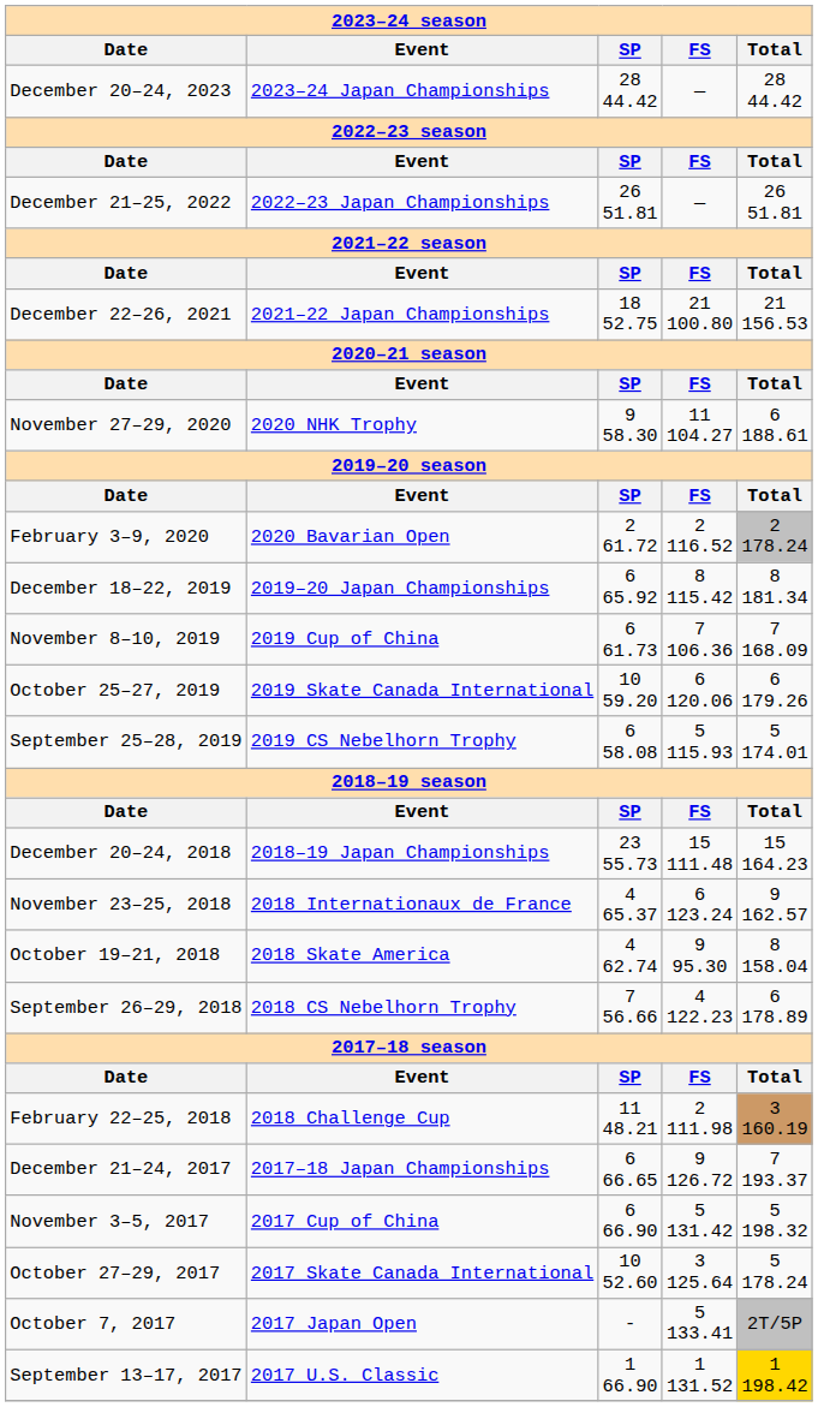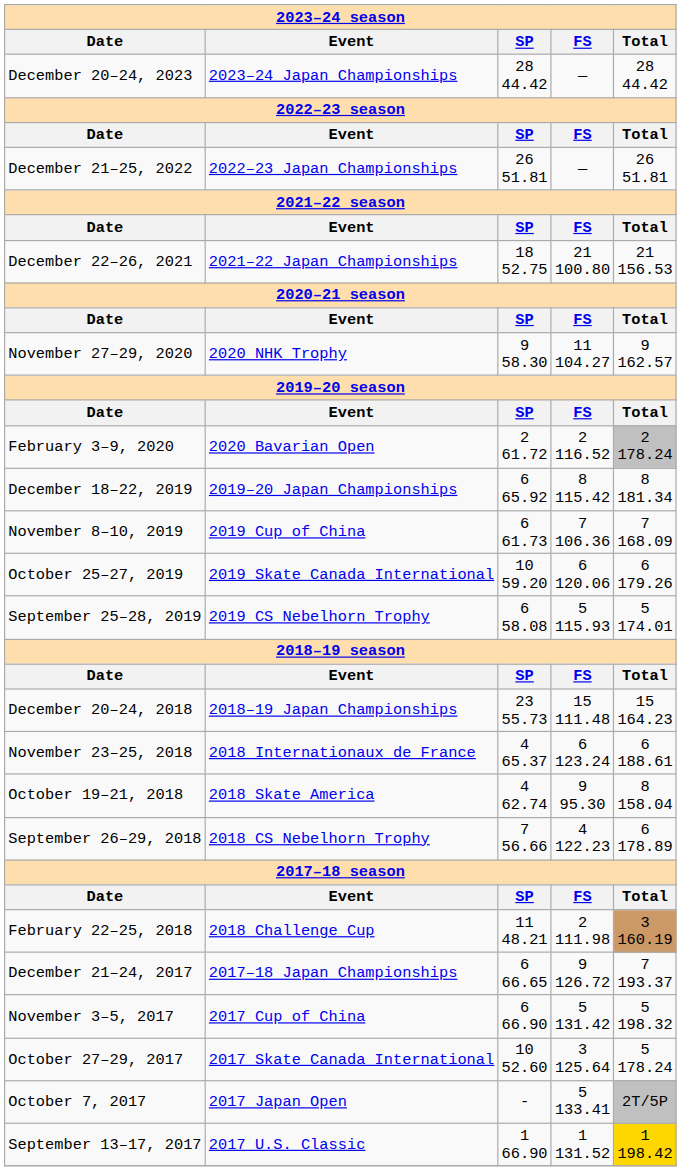 <table class="wikitable">
 <tr>
 <th style="background-color: #ffdead; " colspan=6 align=center><a href='#'>2023–24 season</a></th>
 </tr>
 <tr>
 <th>Date</th>
 <th>Event</th>
 <th><a href='#'>SP</a></th>
 <th><a href='#'>FS</a></th>
 <th>Total</th>
 </tr>
 <tr>
 <td>December 20–24, 2023</td>
 <td><a href='#'>2023–24 Japan Championships</a></td>
 <td align=center>28 <br> 44.42</td>
 <td align=center>—</td>
 <td align=center>28 <br> 44.42</td>
 </tr>
 <tr>
 <th style="background:#ffdead;" colspan="5"><a href='#'>2022–23 season</a></th>
 </tr>
 <tr>
 <th>Date</th>
 <th>Event</th>
 <th><a href='#'>SP</a></th>
 <th><a href='#'>FS</a></th>
 <th>Total</th>
 </tr>
 <tr>
 <td>December 21–25, 2022</td>
 <td><a href='#'>2022–23 Japan Championships</a></td>
 <td align=center>26 <br> 51.81</td>
 <td align=center>—</td>
 <td align=center>26 <br> 51.81</td>
 </tr>
 <tr>
 <th style="background-color: #ffdead; " colspan=5 align=center><a href='#'>2021–22 season</a></th>
 </tr>
 <tr>
 <th>Date</th>
 <th>Event</th>
 <th><a href='#'>SP</a></th>
 <th><a href='#'>FS</a></th>
 <th>Total</th>
 </tr>
 <tr>
 <td>December 22–26, 2021</td>
 <td><a href='#'>2021–22 Japan Championships</a></td>
 <td align=center>18 <br> 52.75</td>
 <td align=center>21 <br> 100.80</td>
 <td align=center>21 <br> 156.53</td>
 </tr>
 <tr>
 <th style="background-color: #ffdead; " colspan=5 align=center><a href='#'>2020–21 season</a></th>
 </tr>
 <tr>
 <th>Date</th>
 <th>Event</th>
 <th><a href='#'>SP</a></th>
 <th><a href='#'>FS</a></th>
 <th>Total</th>
 </tr>
 <tr>
 <td>November 27–29, 2020</td>
 <td><a href='#'>2020 NHK Trophy</a></td>
 <td align=center>9 <br> 58.30</td>
 <td align=center>11 <br> 104.27</td>
-<td align=center>6 <br> 188.61</td>
+<td align=center>9 <br> 162.57</td>
 </tr>
 <tr>
 <th style="background-color: #ffdead; " colspan=5 align=center><a href='#'>2019–20 season</a></th>
 </tr>
 <tr>
 <th>Date</th>
 <th>Event</th>
 <th><a href='#'>SP</a></th>
 <th><a href='#'>FS</a></th>
 <th>Total</th>
 </tr>
 <tr>
 <td>February 3–9, 2020</td>
 <td><a href='#'>2020 Bavarian Open</a></td>
 <td align=center>2 <br> 61.72</td>
 <td align=center>2 <br> 116.52</td>
 <td align=center bgcolor=silver>2 <br> 178.24</td>
 </tr>
 <tr>
 <td>December 18–22, 2019</td>
 <td><a href='#'>2019–20 Japan Championships</a></td>
 <td align=center>6 <br> 65.92</td>
 <td align=center>8 <br> 115.42</td>
 <td align=center>8 <br> 181.34</td>
 </tr>
 <tr>
 <td>November 8–10, 2019</td>
 <td><a href='#'>2019 Cup of China</a></td>
 <td align=center>6 <br> 61.73</td>
 <td align=center>7 <br> 106.36</td>
 <td align=center>7 <br> 168.09</td>
 </tr>
 <tr>
 <td>October 25–27, 2019</td>
 <td><a href='#'>2019 Skate Canada International</a></td>
 <td align=center>10 <br> 59.20</td>
 <td align=center>6 <br> 120.06</td>
 <td align=center>6 <br> 179.26</td>
 </tr>
 <tr>
 <td>September 25–28, 2019</td>
 <td><a href='#'>2019 CS Nebelhorn Trophy</a></td>
 <td align=center>6 <br> 58.08</td>
 <td align=center>5 <br> 115.93</td>
 <td align=center>5 <br> 174.01</td>
 </tr>
 <tr>
 <th style="background-color: #ffdead; " colspan=5 align=center><a href='#'>2018–19 season</a></th>
 </tr>
 <tr>
 <th>Date</th>
 <th>Event</th>
 <th><a href='#'>SP</a></th>
 <th><a href='#'>FS</a></th>
 <th>Total</th>
 </tr>
 <tr>
 <td>December 20–24, 2018</td>
 <td><a href='#'>2018–19 Japan Championships</a></td>
 <td align=center>23 <br> 55.73</td>
 <td align=center>15<br>111.48</td>
 <td align=center>15<br>164.23</td>
 </tr>
 <tr>
 <td>November 23–25, 2018</td>
 <td><a href='#'>2018 Internationaux de France</a></td>
 <td align=center>4 <br> 65.37</td>
 <td align=center>6 <br> 123.24</td>
-<td align=center>9 <br> 162.57</td>
+<td align=center>6 <br> 188.61</td>
 </tr>
 <tr>
 <td>October 19–21, 2018</td>
 <td><a href='#'>2018 Skate America</a></td>
 <td align=center>4 <br> 62.74</td>
 <td align=center>9 <br> 95.30</td>
 <td align=center>8 <br> 158.04</td>
 </tr>
 <tr>
 <td>September 26–29, 2018</td>
 <td><a href='#'>2018 CS Nebelhorn Trophy</a></td>
 <td align=center>7 <br> 56.66</td>
 <td align=center>4 <br> 122.23</td>
 <td align=center>6 <br> 178.89</td>
 </tr>
 <tr>
 <th style="background-color: #ffdead; " colspan=5 align=center><a href='#'>2017–18 season</a></th>
 </tr>
 <tr>
 <th>Date</th>
 <th>Event</th>
 <th><a href='#'>SP</a></th>
 <th><a href='#'>FS</a></th>
 <th>Total</th>
 </tr>
 <tr>
 <td>February 22–25, 2018</td>
 <td><a href='#'>2018 Challenge Cup</a></td>
 <td align=center>11 <br> 48.21</td>
 <td align=center>2 <br> 111.98</td>
 <td align=center bgcolor=cc9966>3 <br> 160.19</td>
 </tr>
 <tr>
 <td>December 21–24, 2017</td>
 <td><a href='#'>2017–18 Japan Championships</a></td>
 <td align=center>6 <br> 66.65</td>
 <td align=center>9 <br> 126.72</td>
 <td align=center>7 <br> 193.37</td>
 </tr>
 <tr>
 <td>November 3–5, 2017</td>
 <td><a href='#'>2017 Cup of China</a></td>
 <td align=center>6 <br> 66.90</td>
 <td align=center>5 <br> 131.42</td>
 <td align=center>5 <br> 198.32</td>
 </tr>
 <tr>
 <td>October 27–29, 2017</td>
 <td><a href='#'>2017 Skate Canada International</a></td>
 <td align=center>10 <br> 52.60</td>
 <td align=center>3 <br> 125.64</td>
 <td align=center>5 <br> 178.24</td>
 </tr>
 <tr>
 <td>October 7, 2017</td>
 <td><a href='#'>2017 Japan Open</a></td>
 <td align=center>-</td>
 <td align=center>5 <br> 133.41</td>
 <td align=center bgcolor=silver>2T/5P</td>
 </tr>
 <tr>
 <td>September 13–17, 2017</td>
 <td><a href='#'>2017 U.S. Classic</a></td>
 <td align=center>1 <br> 66.90</td>
 <td align=center>1 <br> 131.52</td>
 <td align=center bgcolor=gold>1 <br> 198.42</td>
 </tr>
 <tr>
 </tr>
 </table>
